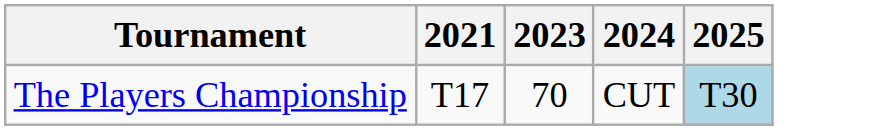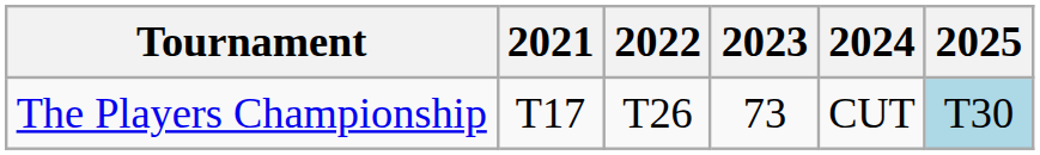 <table class="wikitable" style="font-size:95%;text-align:center;">
 <tr>
 <th>Tournament</th>
 <th>2021</th>
+<th>2022</th>
 <th>2023</th>
 <th>2024</th>
 <th>2025</th>
 </tr>
 <tr>
 <td align=left><a href='#'>The Players Championship</a></td>
 <td>T17</td>
-<td>70</td>
+<td>T26</td>
+<td>73</td>
 <td>CUT</td>
 <td style="background: lightblue;">T30</td>
 </tr>
 </table>
